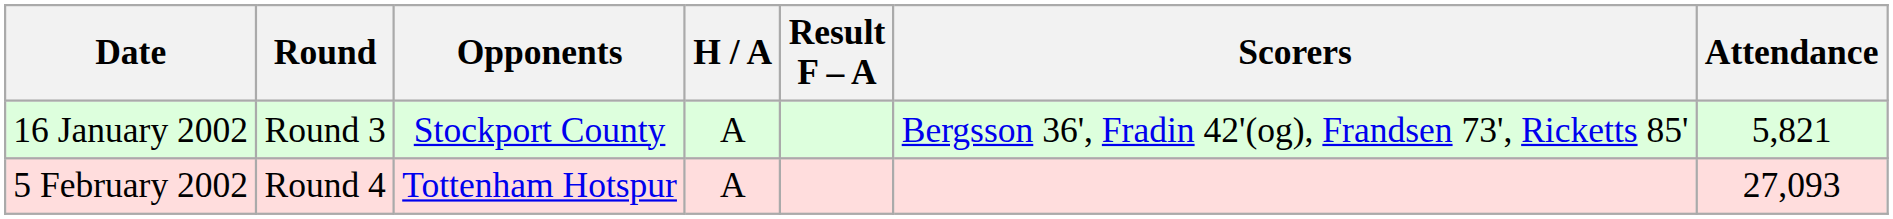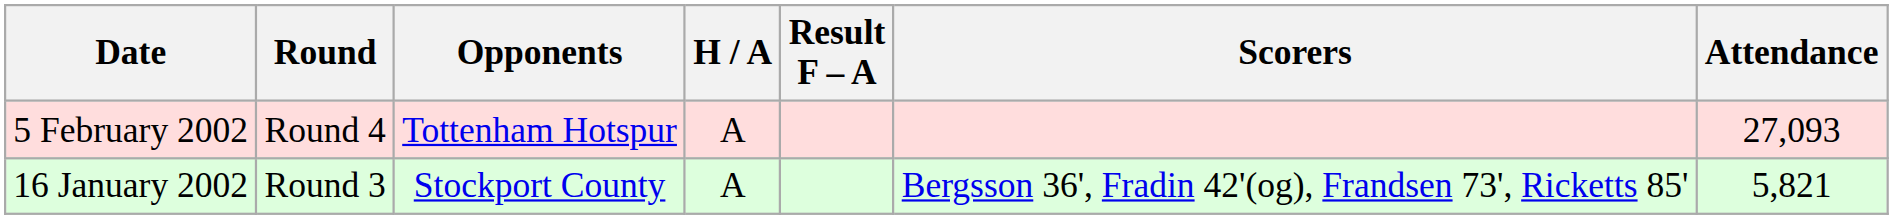 <table class="wikitable" style="text-align:center">
 <tr>
 <th>Date</th>
 <th>Round</th>
 <th>Opponents</th>
 <th>H / A</th>
 <th>Result<br>F – A</th>
 <th>Scorers</th>
 <th>Attendance</th>
 </tr>
+<tr bgcolor="#ffdddd">
+<td>5 February 2002</td>
+<td>Round 4</td>
+<td><a href='#'>Tottenham Hotspur</a></td>
+<td>A</td>
+<td></td>
+<td></td>
+<td>27,093</td>
+</tr>
 <tr bgcolor="#ddffdd">
 <td>16 January 2002</td>
 <td>Round 3</td>
 <td><a href='#'>Stockport County</a></td>
 <td>A</td>
 <td></td>
 <td><a href='#'>Bergsson</a> 36', <a href='#'>Fradin</a> 42'(og), <a href='#'>Frandsen</a> 73', <a href='#'>Ricketts</a> 85'</td>
 <td>5,821</td>
 </tr>
-<tr bgcolor="#ffdddd">
-<td>5 February 2002</td>
-<td>Round 4</td>
-<td><a href='#'>Tottenham Hotspur</a></td>
-<td>A</td>
-<td></td>
-<td></td>
-<td>27,093</td>
-</tr>
 </table>
